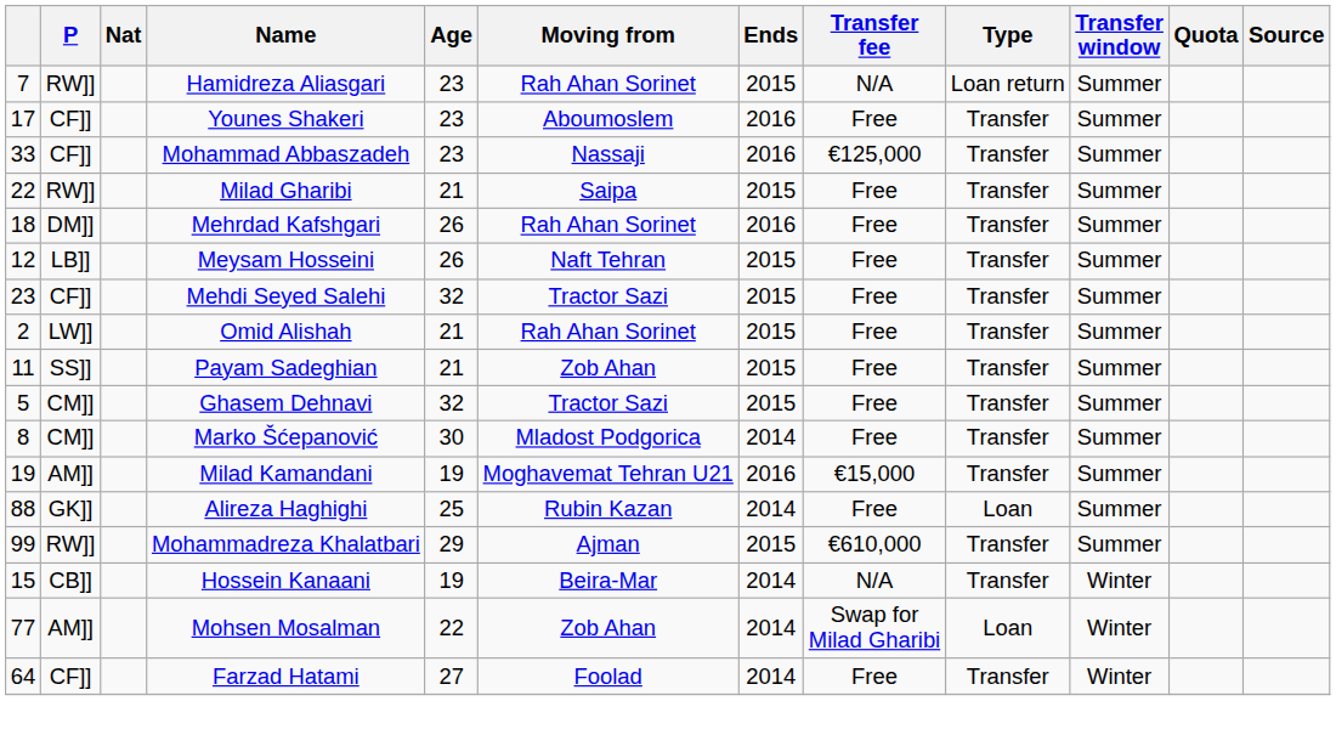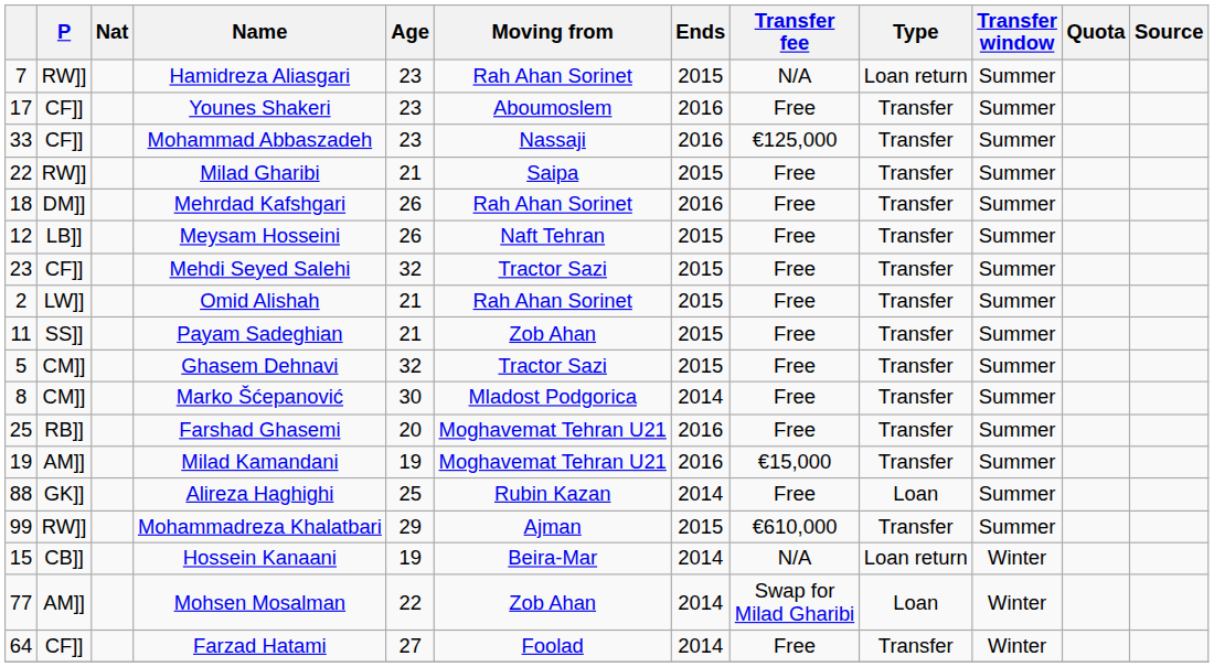 <table class="wikitable sortable " style="text-align:center">
 <tr>
 <th></th>
 <th><a href='#'>P</a></th>
 <th>Nat</th>
 <th>Name</th>
 <th>Age</th>
 <th>Moving from</th>
 <th>Ends</th>
 <th><a href='#'>Transfer<br>fee</a></th>
 <th>Type</th>
 <th><a href='#'>Transfer<br>window</a></th>
 <th>Quota</th>
 <th>Source</th>
 </tr>
 <tr>
 <td>7</td>
 <td [[>RW]]</td>
 <td></td>
 <td><a href='#'>Hamidreza Aliasgari</a></td>
 <td>23</td>
 <td><a href='#'>Rah Ahan Sorinet</a></td>
 <td>2015</td>
 <td>N/A</td>
 <td>Loan return</td>
 <td>Summer</td>
 <td></td>
 <td></td>
 </tr>
 <tr>
 <td>17</td>
 <td [[>CF]]</td>
 <td></td>
 <td><a href='#'>Younes Shakeri</a></td>
 <td>23</td>
 <td><a href='#'>Aboumoslem</a></td>
 <td>2016</td>
 <td>Free</td>
 <td>Transfer</td>
 <td>Summer</td>
 <td></td>
 <td><small></small></td>
 </tr>
 <tr>
 <td>33</td>
 <td [[>CF]]</td>
 <td></td>
 <td><a href='#'>Mohammad Abbaszadeh</a></td>
 <td>23</td>
 <td><a href='#'>Nassaji</a></td>
 <td>2016</td>
 <td>€125,000</td>
 <td>Transfer</td>
 <td>Summer</td>
 <td></td>
 <td><small></small></td>
 </tr>
 <tr>
 <td>22</td>
 <td [[>RW]]</td>
 <td></td>
 <td><a href='#'>Milad Gharibi</a></td>
 <td>21</td>
 <td><a href='#'>Saipa</a></td>
 <td>2015</td>
 <td>Free</td>
 <td>Transfer</td>
 <td>Summer</td>
 <td></td>
 <td><small></small></td>
 </tr>
 <tr>
 <td>18</td>
 <td [[>DM]]</td>
 <td></td>
 <td><a href='#'>Mehrdad Kafshgari</a></td>
 <td>26</td>
 <td><a href='#'>Rah Ahan Sorinet</a></td>
 <td>2016</td>
 <td>Free</td>
 <td>Transfer</td>
 <td>Summer</td>
 <td></td>
 <td><small></small></td>
 </tr>
 <tr>
 <td>12</td>
 <td [[>LB]]</td>
 <td></td>
 <td><a href='#'>Meysam Hosseini</a></td>
 <td>26</td>
 <td><a href='#'>Naft Tehran</a></td>
 <td>2015</td>
 <td>Free</td>
 <td>Transfer</td>
 <td>Summer</td>
 <td></td>
 <td><small></small></td>
 </tr>
 <tr>
 <td>23</td>
 <td [[>CF]]</td>
 <td></td>
 <td><a href='#'>Mehdi Seyed Salehi</a></td>
 <td>32</td>
 <td><a href='#'>Tractor Sazi</a></td>
 <td>2015</td>
 <td>Free</td>
 <td>Transfer</td>
 <td>Summer</td>
 <td></td>
 <td><small> </small></td>
 </tr>
 <tr>
 <td>2</td>
 <td [[>LW]]</td>
 <td></td>
 <td><a href='#'>Omid Alishah</a></td>
 <td>21</td>
 <td><a href='#'>Rah Ahan Sorinet</a></td>
 <td>2015</td>
 <td>Free</td>
 <td>Transfer</td>
 <td>Summer</td>
 <td></td>
 <td><small> </small></td>
 </tr>
 <tr>
 <td>11</td>
 <td [[>SS]]</td>
 <td></td>
 <td><a href='#'>Payam Sadeghian</a></td>
 <td>21</td>
 <td><a href='#'>Zob Ahan</a></td>
 <td>2015</td>
 <td>Free</td>
 <td>Transfer</td>
 <td>Summer</td>
 <td></td>
 <td><small></small></td>
 </tr>
 <tr>
 <td>5</td>
 <td [[>CM]]</td>
 <td></td>
 <td><a href='#'>Ghasem Dehnavi</a></td>
 <td>32</td>
 <td><a href='#'>Tractor Sazi</a></td>
 <td>2015</td>
 <td>Free</td>
 <td>Transfer</td>
 <td>Summer</td>
 <td></td>
 <td><small></small></td>
 </tr>
 <tr>
 <td>8</td>
 <td [[>CM]]</td>
 <td></td>
 <td><a href='#'>Marko Šćepanović</a></td>
 <td>30</td>
 <td><a href='#'>Mladost Podgorica</a> </td>
 <td>2014</td>
 <td>Free</td>
 <td>Transfer</td>
 <td>Summer</td>
 <td></td>
 <td><small> </small></td>
 </tr>
 <tr>
+<td>25</td>
+<td [[>RB]]</td>
+<td></td>
+<td><a href='#'>Farshad Ghasemi</a></td>
+<td>20</td>
+<td><a href='#'>Moghavemat Tehran U21</a></td>
+<td>2016</td>
+<td>Free</td>
+<td>Transfer</td>
+<td>Summer</td>
+<td></td>
+<td><small></small></td>
+</tr>
+<tr>
 <td>19</td>
 <td [[>AM]]</td>
 <td></td>
 <td><a href='#'>Milad Kamandani</a></td>
 <td>19</td>
 <td><a href='#'>Moghavemat Tehran U21</a></td>
 <td>2016</td>
 <td>€15,000</td>
 <td>Transfer</td>
 <td>Summer</td>
 <td></td>
 <td><small></small></td>
 </tr>
 <tr>
 <td>88</td>
 <td [[>GK]]</td>
 <td></td>
 <td><a href='#'>Alireza Haghighi</a></td>
 <td>25</td>
 <td><a href='#'>Rubin Kazan</a> </td>
 <td>2014</td>
 <td>Free</td>
 <td>Loan</td>
 <td>Summer</td>
 <td></td>
 <td><small></small></td>
 </tr>
 <tr>
 <td>99</td>
 <td [[>RW]]</td>
 <td></td>
 <td><a href='#'>Mohammadreza Khalatbari</a></td>
 <td>29</td>
 <td><a href='#'>Ajman</a> </td>
 <td>2015</td>
 <td>€610,000</td>
 <td>Transfer</td>
 <td>Summer</td>
 <td></td>
 <td><small></small></td>
 </tr>
 <tr>
 <td>15</td>
 <td [[>CB]]</td>
 <td></td>
 <td><a href='#'>Hossein Kanaani</a></td>
 <td>19</td>
 <td><a href='#'>Beira-Mar</a> </td>
 <td>2014</td>
 <td>N/A</td>
-<td>Transfer</td>
+<td>Loan return</td>
 <td>Winter</td>
 <td></td>
 <td></td>
 </tr>
 <tr>
 <td>77</td>
 <td [[>AM]]</td>
 <td></td>
 <td><a href='#'>Mohsen Mosalman</a></td>
 <td>22</td>
 <td><a href='#'>Zob Ahan</a></td>
 <td>2014</td>
 <td>Swap for<br><a href='#'>Milad Gharibi</a></td>
 <td>Loan</td>
 <td>Winter</td>
 <td></td>
 <td><small></small></td>
 </tr>
 <tr>
 <td>64</td>
 <td [[>CF]]</td>
 <td></td>
 <td><a href='#'>Farzad Hatami</a></td>
 <td>27</td>
 <td><a href='#'>Foolad</a></td>
 <td>2014</td>
 <td>Free</td>
 <td>Transfer</td>
 <td>Winter</td>
 <td></td>
 <td><small></small></td>
 </tr>
 <tr>
 </tr>
 </table>
